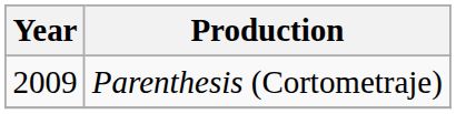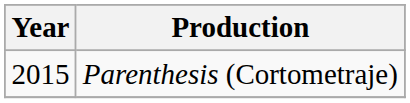 <table class="wikitable">
 <tr>
 <th>Year</th>
 <th>Production</th>
 </tr>
 <tr>
-<td>2009</td>
+<td>2015</td>
 <td><em>Parenthesis</em> (Cortometraje)</td>
 </tr>
 <tr>
 </tr>
 </table>
